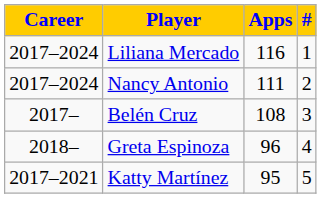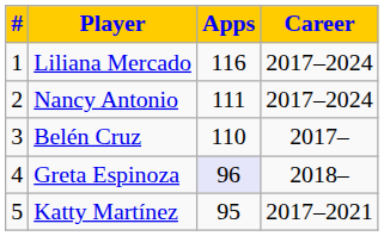 <table class="wikitable" style="text-align:center;">
 <tr>
-<th style=background-color:#FFCC00;color:blue>Career</th>
+<th style=background-color:#FFCC00;color:blue>#</th>
 <th style=background-color:#FFCC00;color:blue>Player</th>
 <th style=background-color:#FFCC00;color:blue>Apps</th>
-<th style=background-color:#FFCC00;color:blue>#</th>
+<th style=background-color:#FFCC00;color:blue>Career</th>
 </tr>
 <tr>
-<td>2017–2024</td>
+<td>1</td>
 <td align=left> <a href='#'>Liliana Mercado</a></td>
 <td>116</td>
-<td>1</td>
+<td>2017–2024</td>
 </tr>
 <tr>
-<td>2017–2024</td>
+<td>2</td>
 <td align=left> <a href='#'>Nancy Antonio</a></td>
 <td>111</td>
-<td>2</td>
+<td>2017–2024</td>
 </tr>
 <tr>
+<td>3</td>
+<td align=left> <a href='#'>Belén Cruz</a></td>
+<td>110</td>
 <td>2017–</td>
-<td align=left> <a href='#'>Belén Cruz</a></td>
-<td>108</td>
-<td>3</td>
 </tr>
 <tr>
+<td>4</td>
+<td align=left> <a href='#'>Greta Espinoza</a></td>
+<td style="background: lavender;">96</td>
 <td>2018–</td>
-<td align=left> <a href='#'>Greta Espinoza</a></td>
-<td>96</td>
-<td>4</td>
 </tr>
 <tr>
-<td>2017–2021</td>
+<td>5</td>
 <td align=left> <a href='#'>Katty Martínez</a></td>
 <td>95</td>
-<td>5</td>
+<td>2017–2021</td>
 </tr>
 </table>
